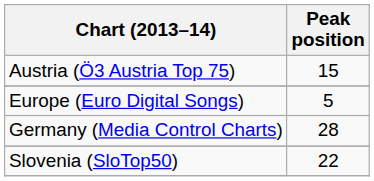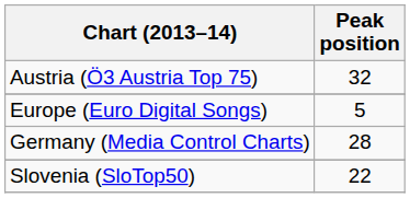 <table class="wikitable sortable" border="1">
 <tr>
 <th scope="col">Chart (2013–14)</th>
 <th scope="col">Peak<br>position</th>
 </tr>
 <tr>
 <td>Austria (<a href='#'>Ö3 Austria Top 75</a>)</td>
-<td align="center">15</td>
+<td align="center">32</td>
 </tr>
 <tr>
 </tr>
 <tr>
 </tr>
 <tr>
 <td>Europe (<a href='#'>Euro Digital Songs</a>)</td>
 <td style="text-align:center;">5</td>
 </tr>
 <tr>
 <td>Germany (<a href='#'>Media Control Charts</a>)</td>
 <td align="center">28</td>
 </tr>
 <tr>
 </tr>
 <tr>
 </tr>
 <tr>
 <td scope="row">Slovenia (<a href='#'>SloTop50</a>)</td>
 <td align=center>22</td>
 </tr>
 <tr>
 </tr>
 <tr>
 </tr>
 </table>
